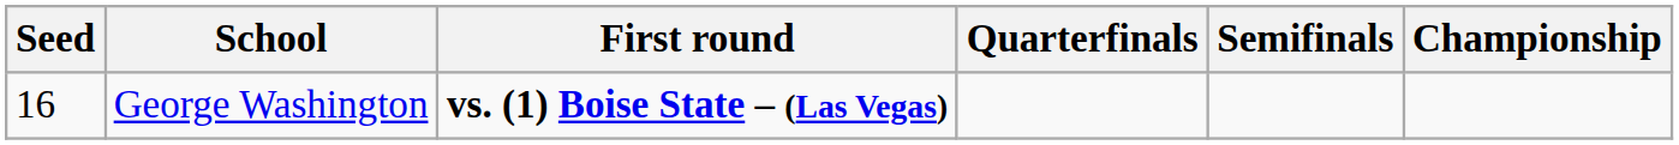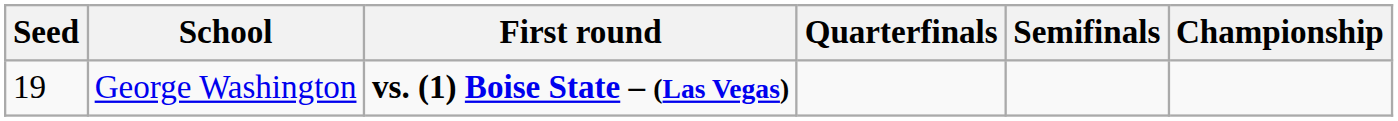 <table class="sortable wikitable" style="white-space:nowrap; font-size:90%;">
 <tr>
 <th>Seed</th>
 <th>School</th>
 <th>First round</th>
 <th>Quarterfinals</th>
 <th>Semifinals</th>
 <th>Championship</th>
 </tr>
 <tr>
-<td>16</td>
+<td>19</td>
 <td><a href='#'>George Washington</a></td>
 <td><strong>vs. (1) <a href='#'>Boise State</a> – <small>(<a href='#'>Las Vegas</a>)</small></strong></td>
 <td></td>
 <td></td>
 <td></td>
 </tr>
 </table>
